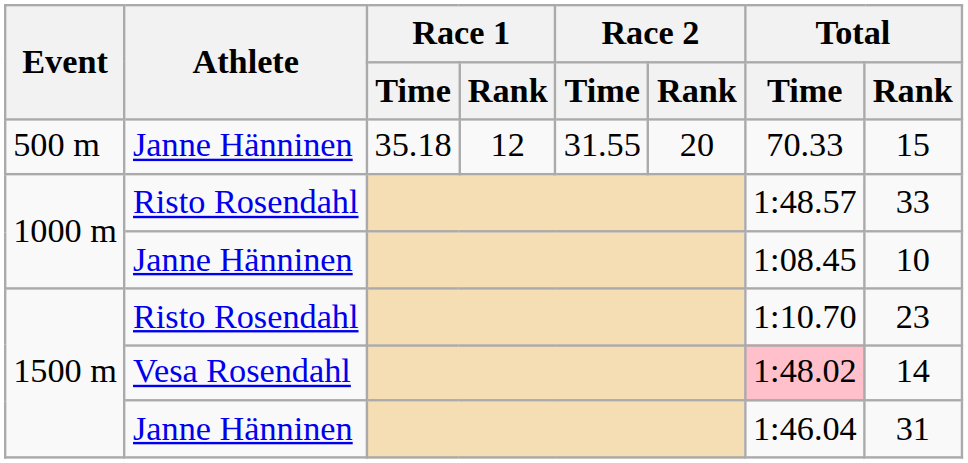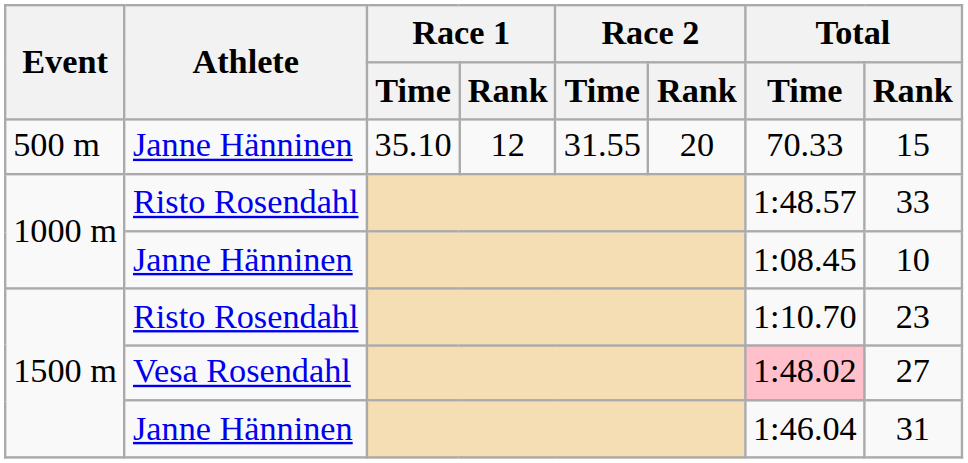 <table class="wikitable" border="1" style="font-size:90%">
 <tr>
 <th rowspan=2>Event</th>
 <th rowspan=2>Athlete</th>
 <th colspan=2>Race 1</th>
 <th colspan=2>Race 2</th>
 <th colspan=2>Total</th>
 </tr>
 <tr>
 <th>Time</th>
 <th>Rank</th>
 <th>Time</th>
 <th>Rank</th>
 <th>Time</th>
 <th>Rank</th>
 </tr>
 <tr>
 <td>500 m</td>
 <td><a href='#'>Janne Hänninen</a></td>
-<td align=center>35.18</td>
+<td align=center>35.10</td>
 <td align=center>12</td>
 <td align=center>31.55</td>
 <td align=center>20</td>
 <td align=center>70.33</td>
 <td align=center>15</td>
 </tr>
 <tr>
 <td rowspan=2>1000 m</td>
 <td><a href='#'>Risto Rosendahl</a></td>
 <td colspan="4" bgcolor="wheat"></td>
 <td align=center>1:48.57</td>
 <td align=center>33</td>
 </tr>
 <tr>
 <td><a href='#'>Janne Hänninen</a></td>
 <td colspan="4" bgcolor="wheat"></td>
 <td align=center>1:08.45</td>
 <td align=center>10</td>
 </tr>
 <tr>
 <td rowspan=3>1500 m</td>
 <td><a href='#'>Risto Rosendahl</a></td>
 <td colspan="4" bgcolor="wheat"></td>
 <td align=center>1:10.70</td>
 <td align=center>23</td>
 </tr>
 <tr>
 <td><a href='#'>Vesa Rosendahl</a></td>
 <td colspan="4" bgcolor="wheat"></td>
 <td align=center style="background: pink;">1:48.02</td>
-<td align=center>14</td>
+<td align=center>27</td>
 </tr>
 <tr>
 <td><a href='#'>Janne Hänninen</a></td>
 <td colspan="4" bgcolor="wheat"></td>
 <td align=center>1:46.04</td>
 <td align=center>31</td>
 </tr>
 </table>
